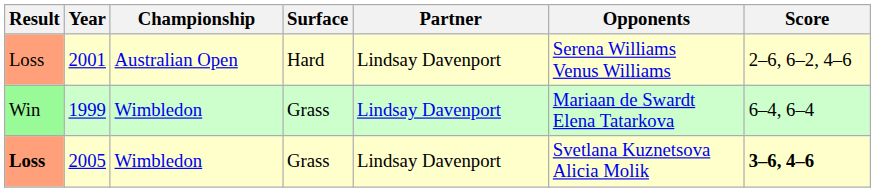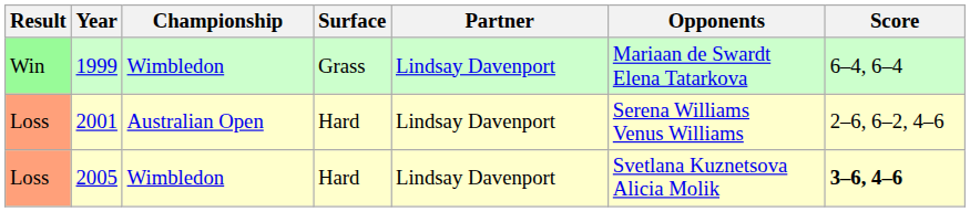 <table class="sortable wikitable">
 <tr>
 <th style="width:40px">Result</th>
 <th style="width:30px">Year</th>
 <th style="width:140px">Championship</th>
 <th style="width:50px">Surface</th>
 <th style="width:160px">Partner</th>
 <th style="width:160px">Opponents</th>
 <th style="width:100px" class="unsortable">Score</th>
-</tr>
-<tr style="background:#ffffcc;">
-<td style="background:#ffa07a;">Loss</td>
-<td><a href='#'>2001</a></td>
-<td><a href='#'>Australian Open</a></td>
-<td>Hard</td>
-<td> Lindsay Davenport</td>
-<td> <a href='#'>Serena Williams</a> <br>  <a href='#'>Venus Williams</a></td>
-<td>2–6, 6–2, 4–6</td>
 </tr>
 <tr style="background:#ccffcc;">
 <td style="background:#98fb98;">Win</td>
 <td><a href='#'>1999</a></td>
 <td><a href='#'>Wimbledon</a></td>
 <td>Grass</td>
 <td> <a href='#'>Lindsay Davenport</a></td>
 <td> <a href='#'>Mariaan de Swardt</a> <br>  <a href='#'>Elena Tatarkova</a></td>
 <td>6–4, 6–4</td>
 </tr>
 <tr style="background:#ffffcc;">
-<td style="background:#ffa07a;"><strong>Loss</strong></td>
+<td style="background:#ffa07a;">Loss</td>
+<td><a href='#'>2001</a></td>
+<td><a href='#'>Australian Open</a></td>
+<td>Hard</td>
+<td> Lindsay Davenport</td>
+<td> <a href='#'>Serena Williams</a> <br>  <a href='#'>Venus Williams</a></td>
+<td>2–6, 6–2, 4–6</td>
+</tr>
+<tr style="background:#ffffcc;">
+<td style="background:#ffa07a;">Loss</td>
 <td><a href='#'>2005</a></td>
 <td><a href='#'>Wimbledon</a></td>
-<td>Grass</td>
+<td>Hard</td>
 <td> Lindsay Davenport</td>
 <td> <a href='#'>Svetlana Kuznetsova</a> <br>  <a href='#'>Alicia Molik</a></td>
 <td><strong>3–6, 4–6</strong></td>
 </tr>
 </table>
